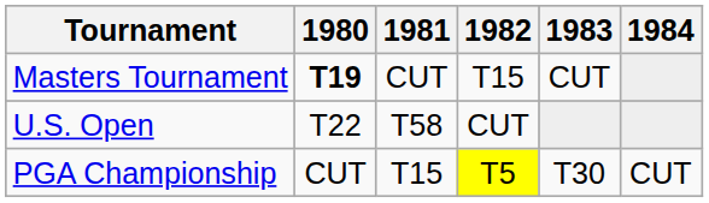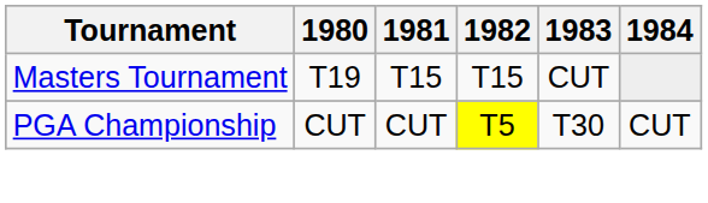 <table class="wikitable" style="font-size:95%;text-align:center;">
 <tr>
 <th>Tournament</th>
 <th>1980</th>
 <th>1981</th>
 <th>1982</th>
 <th>1983</th>
 <th>1984</th>
 </tr>
 <tr>
 <td align=left><a href='#'>Masters Tournament</a></td>
-<td><strong>T19</strong></td>
-<td>CUT</td>
+<td>T19</td>
+<td>T15</td>
 <td>T15</td>
 <td>CUT</td>
 <td style="background:#eeeeee;"></td>
 </tr>
 <tr>
-<td align=left><a href='#'>U.S. Open</a></td>
-<td>T22</td>
-<td>T58</td>
-<td>CUT</td>
-<td style="background:#eeeeee;"></td>
-<td style="background:#eeeeee;"></td>
-</tr>
-<tr>
 <td align=left><a href='#'>PGA Championship</a></td>
 <td>CUT</td>
-<td>T15</td>
+<td>CUT</td>
 <td style="background:yellow;">T5</td>
 <td>T30</td>
 <td>CUT</td>
 </tr>
 </table>
